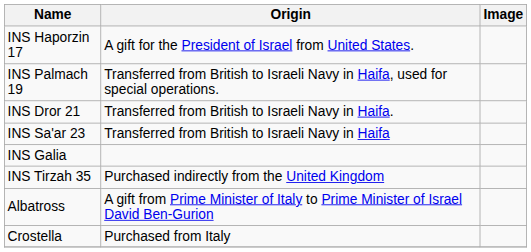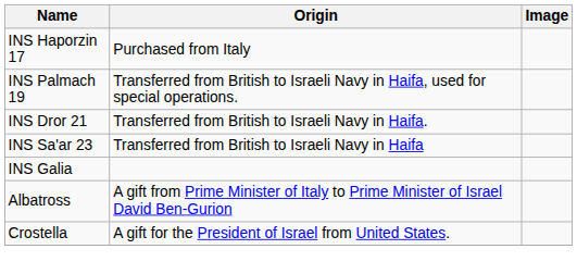 <table class="wikitable" style="clear:both;">
 <tr>
 <th>Name</th>
 <th>Origin</th>
 <th>Image</th>
 </tr>
 <tr>
 <td>INS Haporzin 17</td>
-<td>A gift for the <a href='#'>President of Israel</a> from <a href='#'>United States</a>.</td>
+<td>Purchased from Italy</td>
 <td></td>
 </tr>
 <tr>
 <td>INS Palmach 19</td>
 <td>Transferred from British to Israeli Navy in <a href='#'>Haifa</a>, used for special operations.</td>
 <td></td>
 </tr>
 <tr>
 <td>INS Dror 21</td>
 <td>Transferred from British to Israeli Navy in <a href='#'>Haifa</a>.</td>
 <td></td>
 </tr>
 <tr>
 <td>INS Sa'ar 23</td>
 <td>Transferred from British to Israeli Navy in <a href='#'>Haifa</a></td>
 <td></td>
 </tr>
 <tr>
 <td>INS Galia</td>
 <td></td>
 <td></td>
 </tr>
 <tr>
-<td>INS Tirzah 35</td>
-<td>Purchased indirectly from the <a href='#'>United Kingdom</a></td>
-<td></td>
-</tr>
-<tr>
 <td>Albatross</td>
 <td>A gift from <a href='#'>Prime Minister of Italy</a> to <a href='#'>Prime Minister of Israel</a> <a href='#'>David Ben-Gurion</a></td>
 <td></td>
 </tr>
 <tr>
 <td>Crostella</td>
-<td>Purchased from Italy</td>
+<td>A gift for the <a href='#'>President of Israel</a> from <a href='#'>United States</a>.</td>
 <td></td>
 </tr>
 <tr>
 </tr>
 </table>
